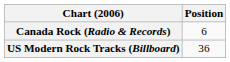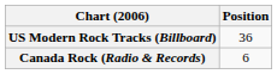 <table class="wikitable plainrowheaders" style="text-align:center">
 <tr>
 <th>Chart (2006)</th>
 <th>Position</th>
 </tr>
 <tr>
+<th scope="row">US Modern Rock Tracks (<em>Billboard</em>)</th>
+<td>36</td>
+</tr>
+<tr>
 <th scope="row">Canada Rock (<em>Radio & Records</em>)</th>
 <td>6</td>
 </tr>
-<tr>
-<th scope="row">US Modern Rock Tracks (<em>Billboard</em>)</th>
-<td>36</td>
-</tr>
 </table>
